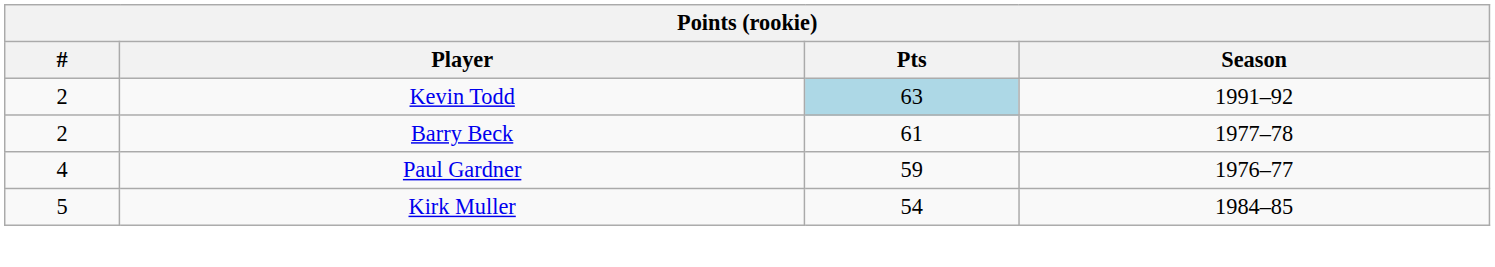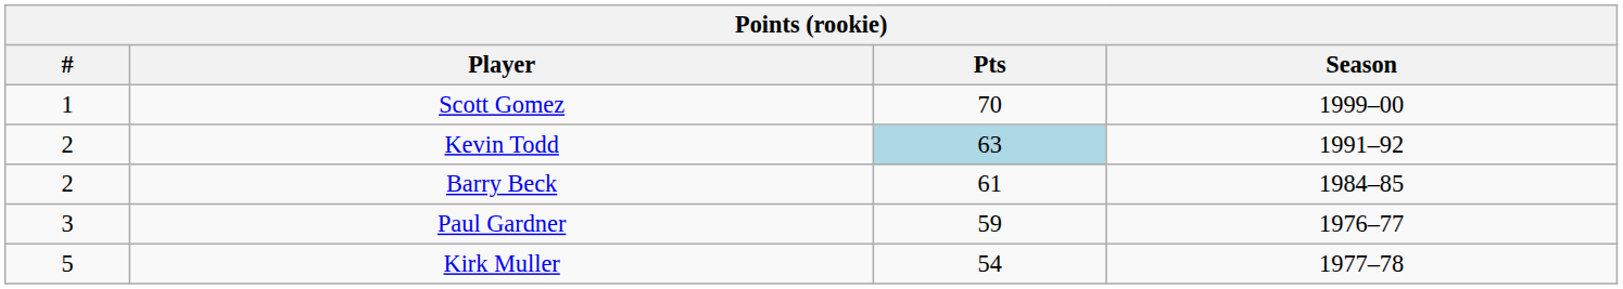 <table class="wikitable" style="text-align: center; font-size: 95%" width="80%">
 <tr>
 <th colspan="4">Points (rookie)</th>
 </tr>
 <tr>
 <th>#</th>
 <th>Player</th>
 <th>Pts</th>
 <th>Season</th>
 </tr>
 <tr>
+<td>1</td>
+<td><a href='#'>Scott Gomez</a></td>
+<td>70</td>
+<td>1999–00</td>
+</tr>
+<tr>
 <td>2</td>
 <td><a href='#'>Kevin Todd</a></td>
 <td style="background: lightblue;">63</td>
 <td>1991–92</td>
 </tr>
 <tr>
 <td>2</td>
 <td><a href='#'>Barry Beck</a></td>
 <td>61</td>
-<td>1977–78</td>
+<td>1984–85</td>
 </tr>
 <tr>
-<td>4</td>
+<td>3</td>
 <td><a href='#'>Paul Gardner</a></td>
 <td>59</td>
 <td>1976–77</td>
 </tr>
 <tr>
 <td>5</td>
 <td><a href='#'>Kirk Muller</a></td>
 <td>54</td>
-<td>1984–85</td>
+<td>1977–78</td>
 </tr>
 </table>
